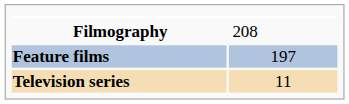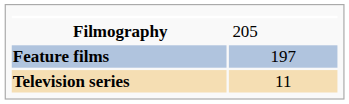 <table class="infobox" style="width: 20em; text-align: left; font-size: 90%; vertical-align: middle; background-color: #white;">
 <tr ! colspan="2" align="center"|  Tiku Talsania>
 </tr>
 <tr>
 </tr>
 <tr style="background-color: white;">
 <td colspan="3" style="text-align:center;"></td>
 </tr>
 <tr>
 <th colspan="2" align="center">Filmography</th>
-<td>208</td>
+<td>205</td>
 </tr>
 <tr>
 <th style="background:#B0C4DE;">Feature films</th>
 <td style="background:#B0C4DE;" colspan="2" align="center" width=50>197</td>
 </tr>
 <tr>
 <th style="background:#F5DEB3;">Television series</th>
 <td style="background:#F5DEB3;" colspan="2" align="center" width=50>11</td>
 </tr>
 </table>
